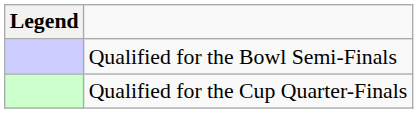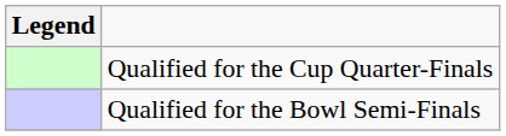 <table class="wikitable">
 <tr>
 <th>Legend</th>
 </tr>
 <tr>
+<td bgcolor=ccffcc></td>
+<td>Qualified for the Cup Quarter-Finals</td>
+</tr>
+<tr>
 <td bgcolor=ccccff></td>
 <td>Qualified for the Bowl Semi-Finals</td>
 </tr>
-<tr>
-<td bgcolor=ccffcc></td>
-<td>Qualified for the Cup Quarter-Finals</td>
-</tr>
 </table>
